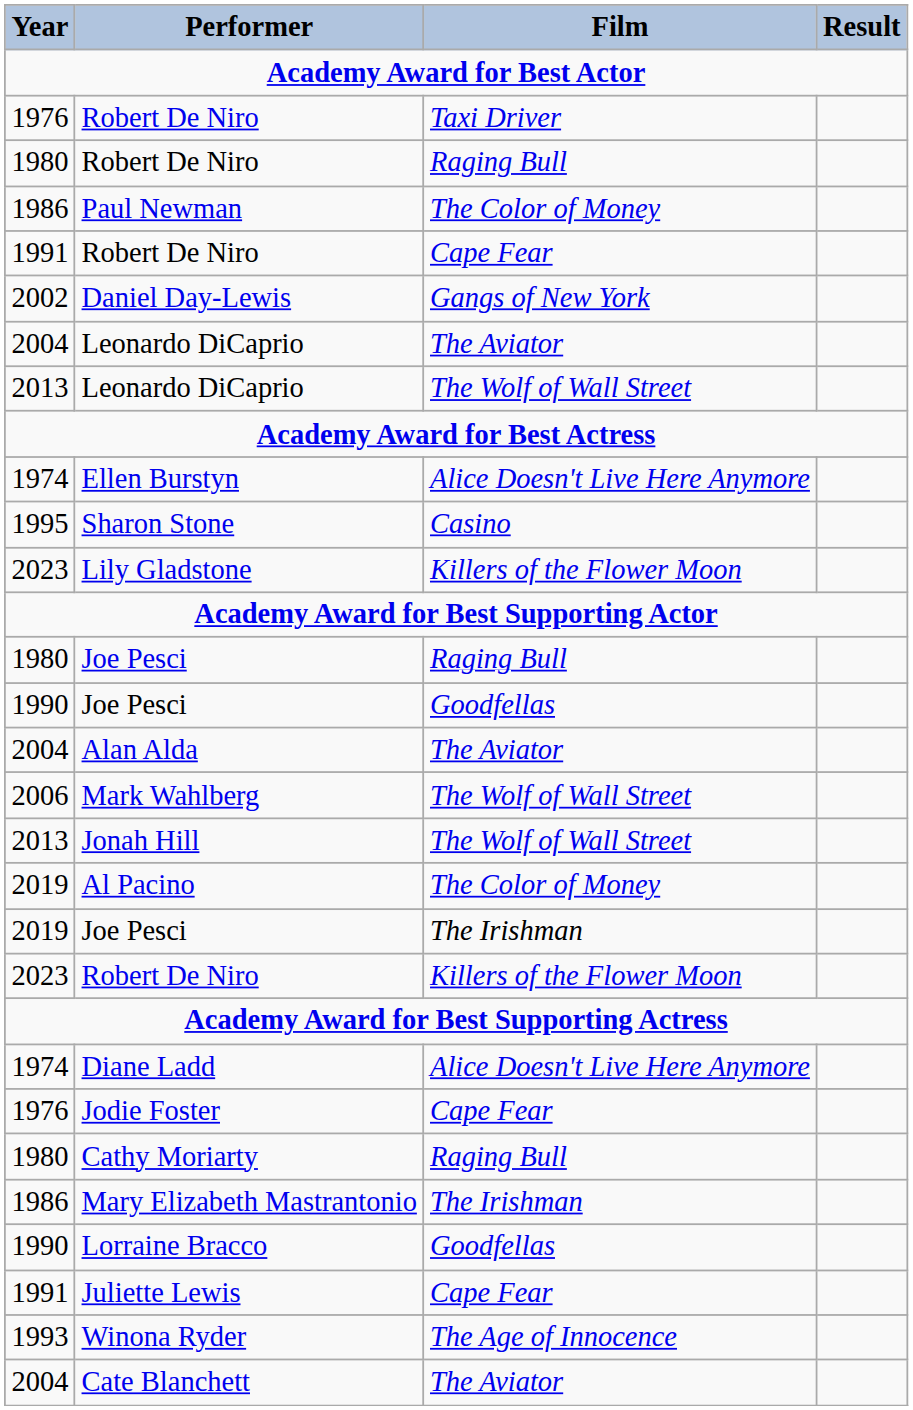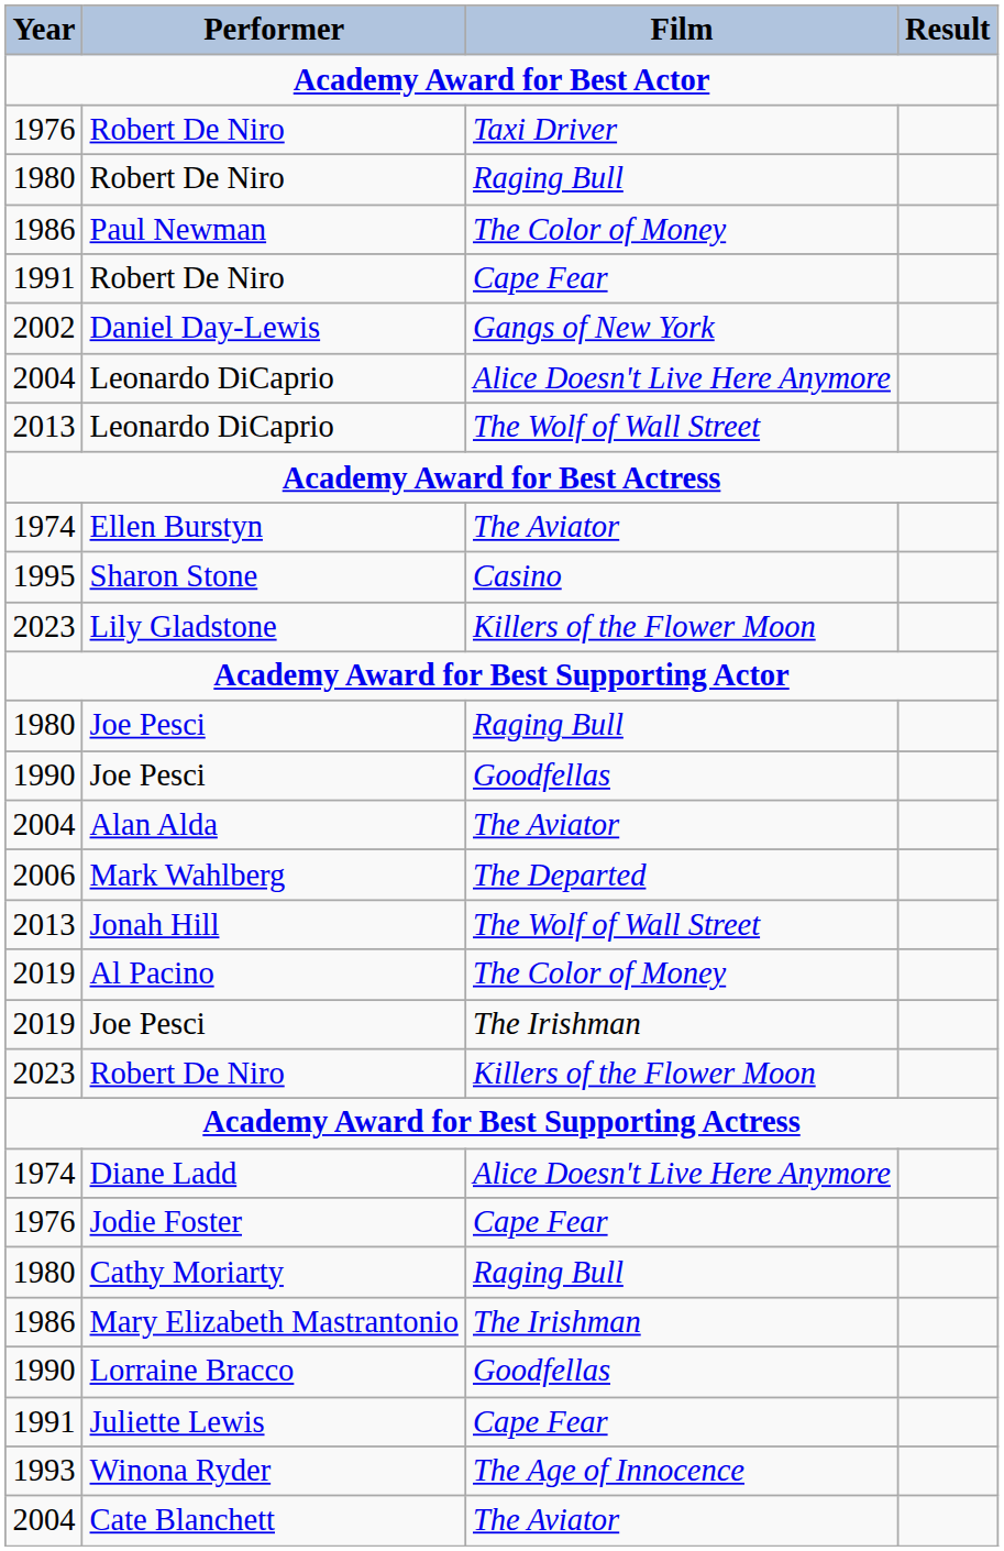 <table class="wikitable" style="font-size:100%">
 <tr style="text-align:center;">
 <th style="background:#B0C4DE;">Year</th>
 <th style="background:#B0C4DE;">Performer</th>
 <th style="background:#B0C4DE;">Film</th>
 <th style="background:#B0C4DE;">Result</th>
 </tr>
 <tr>
 <td colspan="8" style="text-align:center;"><strong><a href='#'>Academy Award for Best Actor</a></strong></td>
 </tr>
 <tr>
 <td>1976</td>
 <td><a href='#'>Robert De Niro</a></td>
 <td><em><a href='#'>Taxi Driver</a></em></td>
 <td></td>
 </tr>
 <tr>
 <td>1980</td>
 <td>Robert De Niro</td>
 <td><em><a href='#'>Raging Bull</a></em></td>
 <td></td>
 </tr>
 <tr>
 <td>1986</td>
 <td><a href='#'>Paul Newman</a></td>
 <td><em><a href='#'>The Color of Money</a></em></td>
 <td></td>
 </tr>
 <tr>
 <td>1991</td>
 <td>Robert De Niro</td>
 <td><em><a href='#'>Cape Fear</a></em></td>
 <td></td>
 </tr>
 <tr>
 <td>2002</td>
 <td><a href='#'>Daniel Day-Lewis</a></td>
 <td><em><a href='#'>Gangs of New York</a></em></td>
 <td></td>
 </tr>
 <tr>
 <td>2004</td>
 <td>Leonardo DiCaprio</td>
-<td><em><a href='#'>The Aviator</a></em></td>
+<td><em><a href='#'>Alice Doesn't Live Here Anymore</a></em></td>
 <td></td>
 </tr>
 <tr>
 <td>2013</td>
 <td>Leonardo DiCaprio</td>
 <td><em><a href='#'>The Wolf of Wall Street</a></em></td>
 <td></td>
 </tr>
 <tr>
 <td colspan="8" style="text-align:center;"><strong><a href='#'>Academy Award for Best Actress</a></strong></td>
 </tr>
 <tr>
 <td>1974</td>
 <td><a href='#'>Ellen Burstyn</a></td>
-<td><em><a href='#'>Alice Doesn't Live Here Anymore</a></em></td>
+<td><em><a href='#'>The Aviator</a></em></td>
 <td></td>
 </tr>
 <tr>
 <td>1995</td>
 <td><a href='#'>Sharon Stone</a></td>
 <td><em><a href='#'>Casino</a></em></td>
 <td></td>
 </tr>
 <tr>
 <td>2023</td>
 <td><a href='#'>Lily Gladstone</a></td>
 <td><em><a href='#'>Killers of the Flower Moon</a></em></td>
 <td></td>
 </tr>
 <tr>
 <td colspan="8" style="text-align:center;"><strong><a href='#'>Academy Award for Best Supporting Actor</a></strong></td>
 </tr>
 <tr>
 <td>1980</td>
 <td><a href='#'>Joe Pesci</a></td>
 <td><em><a href='#'>Raging Bull</a></em></td>
 <td></td>
 </tr>
 <tr>
 <td>1990</td>
 <td>Joe Pesci</td>
 <td><em><a href='#'>Goodfellas</a></em></td>
 <td></td>
 </tr>
 <tr>
 <td>2004</td>
 <td><a href='#'>Alan Alda</a></td>
 <td><em><a href='#'>The Aviator</a></em></td>
 <td></td>
 </tr>
 <tr>
 <td>2006</td>
 <td><a href='#'>Mark Wahlberg</a></td>
-<td><em><a href='#'>The Wolf of Wall Street</a></em></td>
+<td><em><a href='#'>The Departed</a></em></td>
 <td></td>
 </tr>
 <tr>
 <td>2013</td>
 <td><a href='#'>Jonah Hill</a></td>
 <td><em><a href='#'>The Wolf of Wall Street</a></em></td>
 <td></td>
 </tr>
 <tr>
 <td>2019</td>
 <td><a href='#'>Al Pacino</a></td>
 <td><em><a href='#'>The Color of Money</a></em></td>
 <td></td>
 </tr>
 <tr>
 <td>2019</td>
 <td>Joe Pesci</td>
 <td><em>The Irishman</em></td>
 <td></td>
 </tr>
 <tr>
 <td>2023</td>
 <td><a href='#'>Robert De Niro</a></td>
 <td><em><a href='#'>Killers of the Flower Moon</a></em></td>
 <td></td>
 </tr>
 <tr>
 <td colspan="8" style="text-align:center;"><strong><a href='#'>Academy Award for Best Supporting Actress</a></strong></td>
 </tr>
 <tr>
 <td>1974</td>
 <td><a href='#'>Diane Ladd</a></td>
 <td><em><a href='#'>Alice Doesn't Live Here Anymore</a></em></td>
 <td></td>
 </tr>
 <tr>
 <td>1976</td>
 <td><a href='#'>Jodie Foster</a></td>
 <td><em><a href='#'>Cape Fear</a></em></td>
 <td></td>
 </tr>
 <tr>
 <td>1980</td>
 <td><a href='#'>Cathy Moriarty</a></td>
 <td><em><a href='#'>Raging Bull</a></em></td>
 <td></td>
 </tr>
 <tr>
 <td>1986</td>
 <td><a href='#'>Mary Elizabeth Mastrantonio</a></td>
 <td><em><a href='#'>The Irishman</a></em></td>
 <td></td>
 </tr>
 <tr>
 <td>1990</td>
 <td><a href='#'>Lorraine Bracco</a></td>
 <td><em><a href='#'>Goodfellas</a></em></td>
 <td></td>
 </tr>
 <tr>
 <td>1991</td>
 <td><a href='#'>Juliette Lewis</a></td>
 <td><em><a href='#'>Cape Fear</a></em></td>
 <td></td>
 </tr>
 <tr>
 <td>1993</td>
 <td><a href='#'>Winona Ryder</a></td>
 <td><em><a href='#'>The Age of Innocence</a></em></td>
 <td></td>
 </tr>
 <tr>
 <td>2004</td>
 <td><a href='#'>Cate Blanchett</a></td>
 <td><em><a href='#'>The Aviator</a></em></td>
 <td></td>
 </tr>
 <tr>
 </tr>
 </table>
